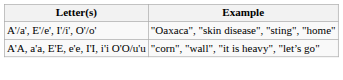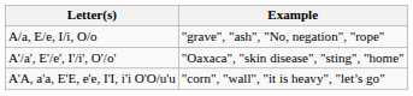 <table class="wikitable mw-collapsible">
 <tr>
 <th>Letter(s)</th>
 <th>Example</th>
+</tr>
+<tr>
+<td>A/a, E/e, I/i, O/o</td>
+<td> "grave",  "ash",  "No, negation",  "rope"</td>
 </tr>
 <tr>
 <td>A'/a', E'/e', I'/i', O'/o'</td>
 <td> "Oaxaca",  "skin disease",  "sting",  "home"</td>
 </tr>
 <tr>
 <td>A'A, a'a, E'E, e'e, I'I, i'i O'O/u'u</td>
 <td> "corn",  "wall",  "it is heavy",  "let’s go"</td>
 </tr>
 </table>
